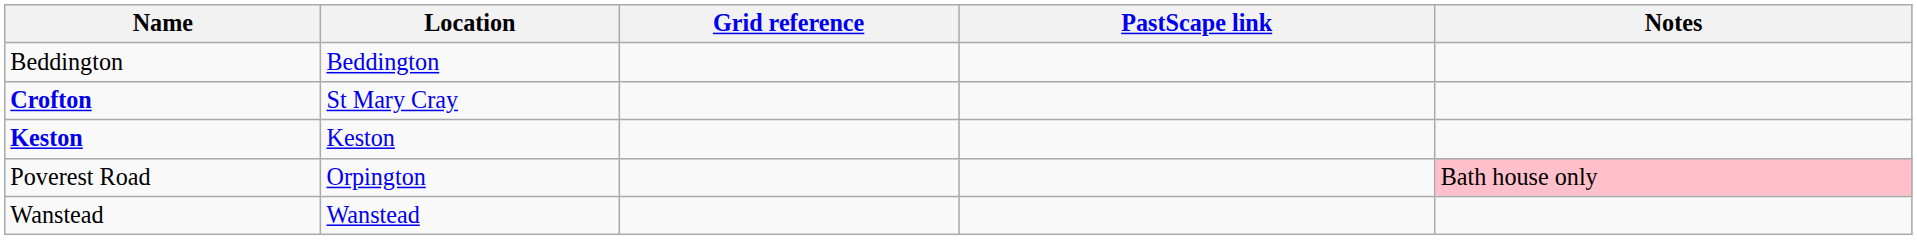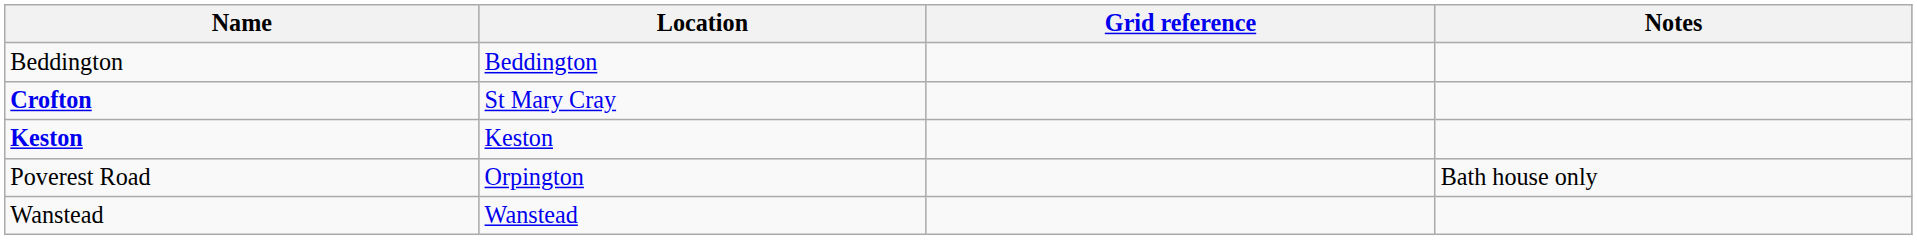 <table class="wikitable sortable" border="1" style="width: 100%">
 <tr>
 <th scope="col">Name</th>
 <th scope="col">Location</th>
 <th scope="col"><a href='#'>Grid reference</a></th>
-<th scope="col" class="unsortable" width="25%"><a href='#'>PastScape link</a></th>
 <th scope="col" class="unsortable" width="25%">Notes</th>
 </tr>
 <tr>
 <td>Beddington</td>
 <td><a href='#'>Beddington</a></td>
-<td></td>
 <td></td>
 <td></td>
 </tr>
 <tr>
 <td><strong><a href='#'>Crofton</a></strong></td>
 <td><a href='#'>St Mary Cray</a></td>
 <td></td>
 <td></td>
-<td></td>
 </tr>
 <tr>
 <td><strong><a href='#'>Keston</a></strong></td>
 <td><a href='#'>Keston</a></td>
-<td></td>
 <td></td>
 <td></td>
 </tr>
 <tr>
 <td>Poverest Road</td>
 <td><a href='#'>Orpington</a></td>
 <td></td>
-<td></td>
-<td style="background: pink;">Bath house only</td>
+<td>Bath house only</td>
 </tr>
 <tr>
 <td>Wanstead</td>
 <td><a href='#'>Wanstead</a></td>
 <td></td>
 <td></td>
-<td></td>
 </tr>
 </table>
